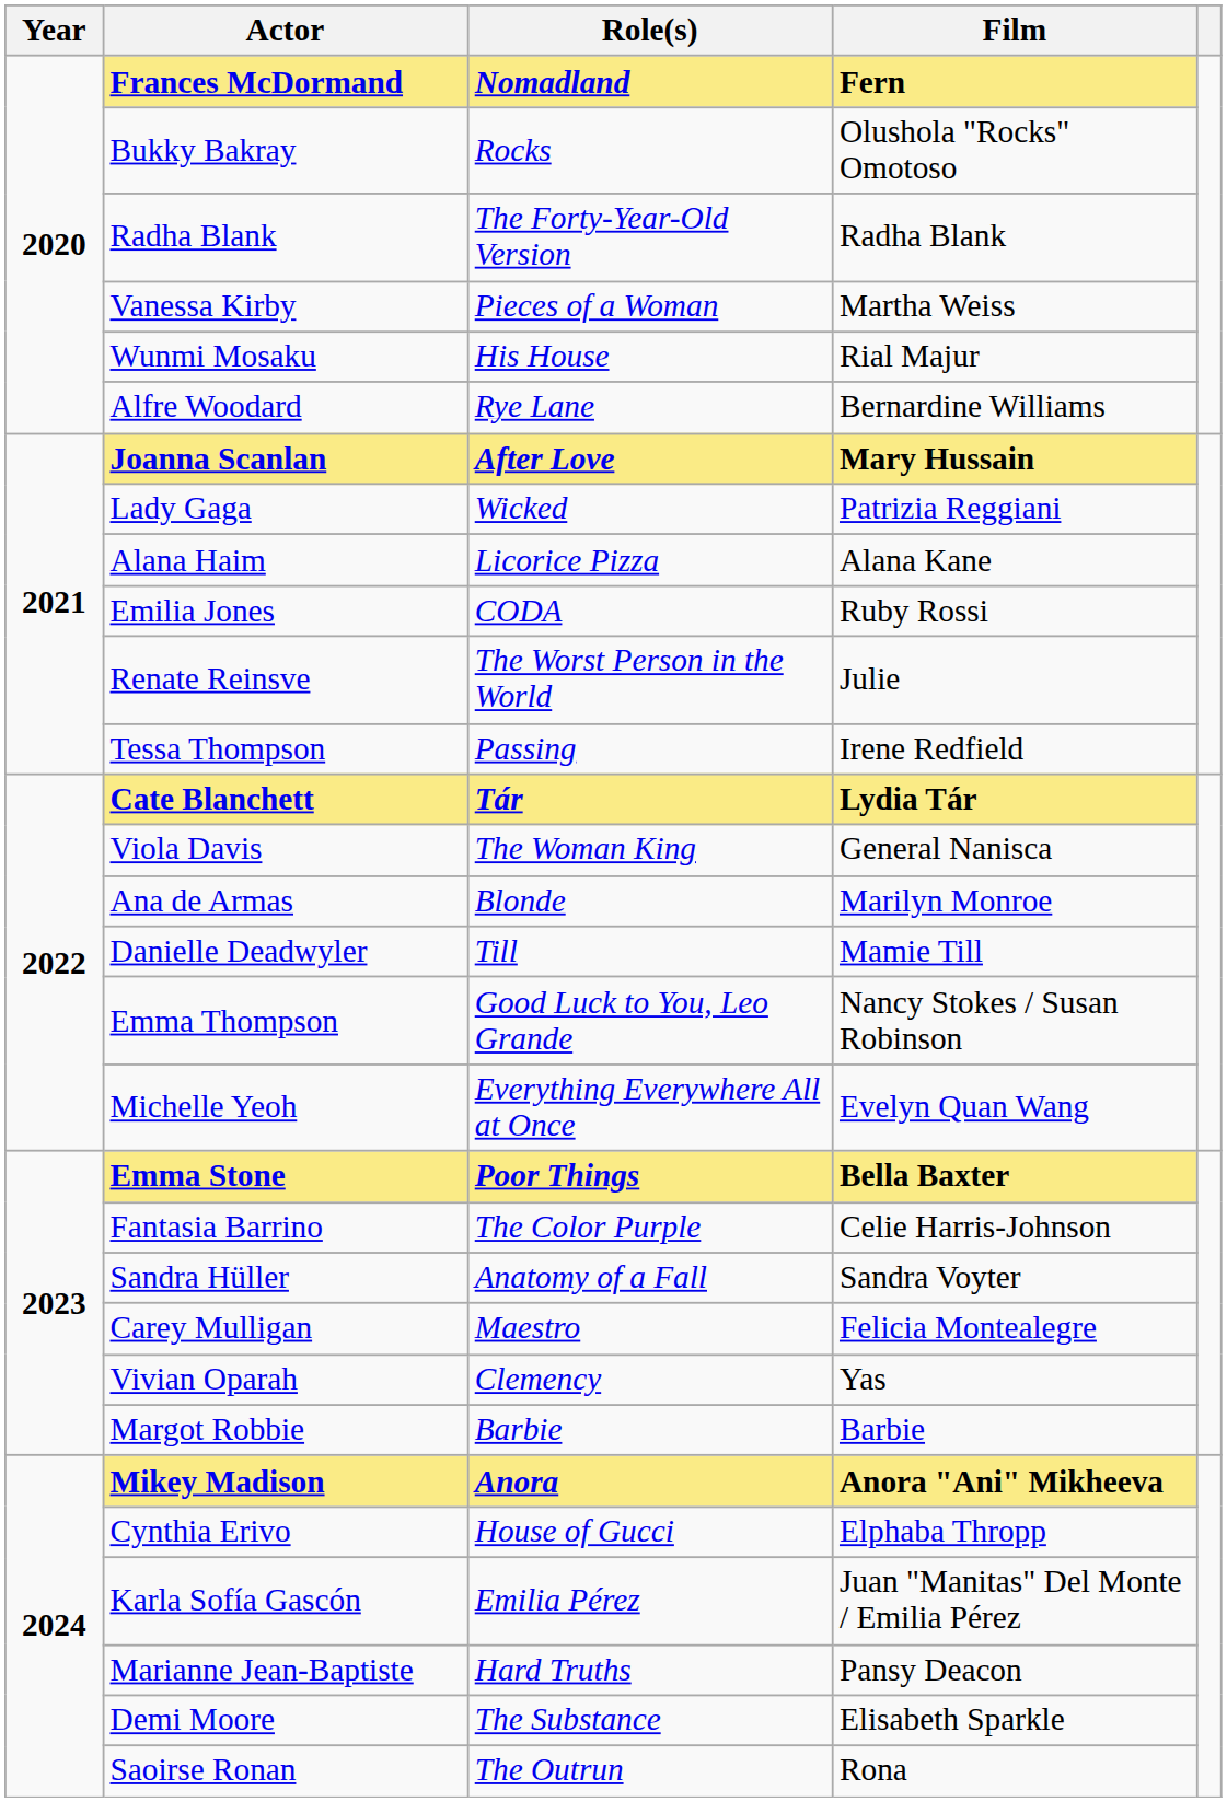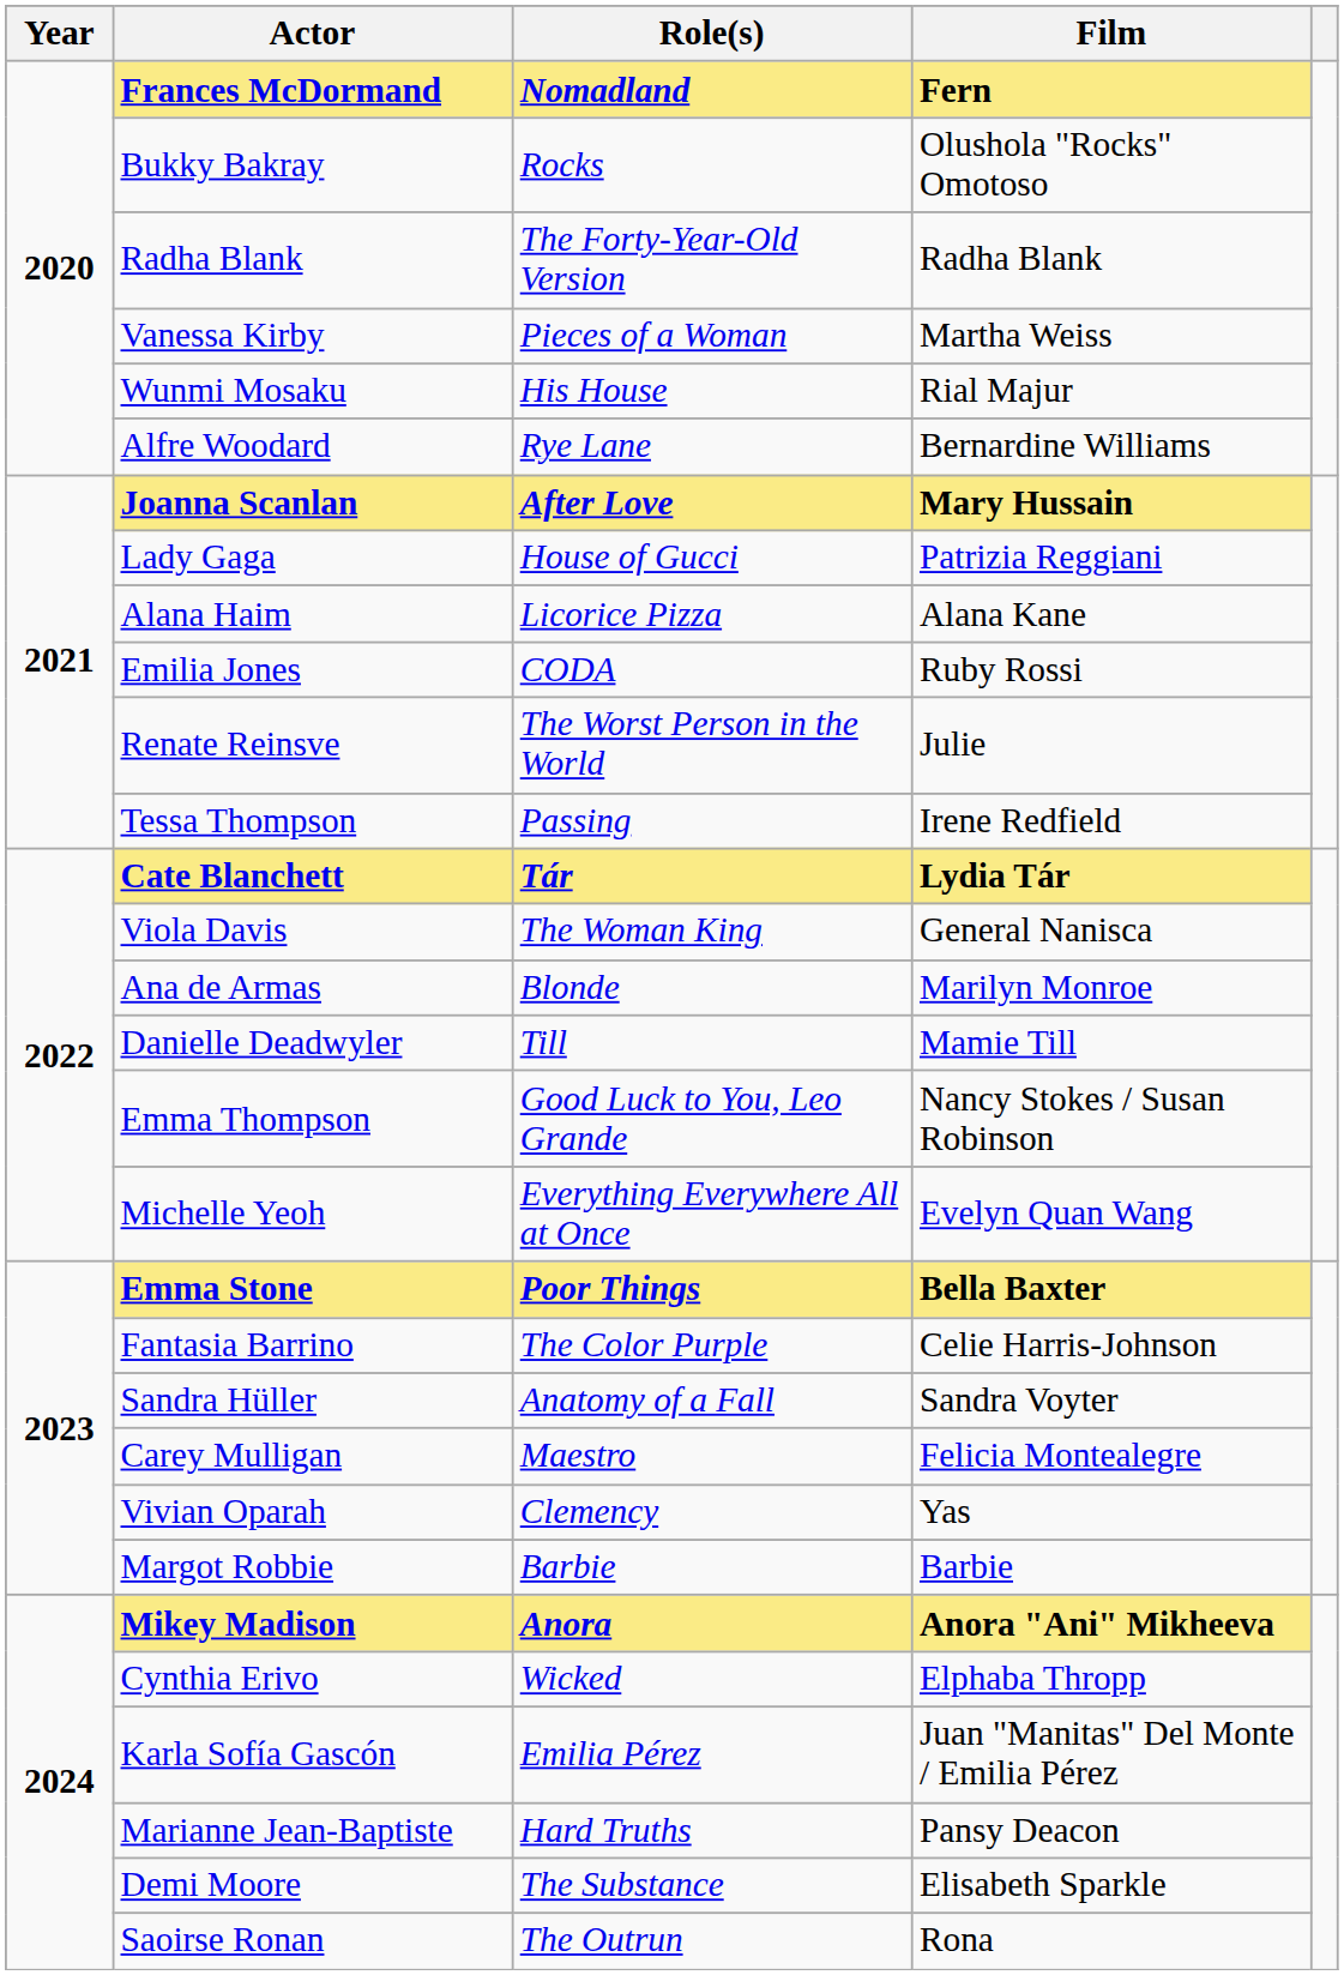 <table class="wikitable sortable">
 <tr>
 <th scope="col" style="width:8%;">Year</th>
 <th scope="col" style="width:30%;">Actor</th>
 <th scope="col" style="width:30%;">Role(s)</th>
 <th scope="col" style="width:30%;">Film</th>
 <th scope="col" style="width:2%;" class="unsortable"></th>
 </tr>
 <tr>
 <td rowspan="6", align=center><strong>2020</strong><br></td>
 <td style="background:#FAEB86"><strong><a href='#'>Frances McDormand</a></strong></td>
 <td style="background:#FAEB86"><strong><em><a href='#'>Nomadland</a></em></strong></td>
 <td style="background:#FAEB86"><strong>Fern</strong></td>
 <td rowspan=6></td>
 </tr>
 <tr>
 <td><a href='#'>Bukky Bakray</a></td>
 <td><em><a href='#'>Rocks</a></em></td>
 <td>Olushola "Rocks" Omotoso</td>
 </tr>
 <tr>
 <td><a href='#'>Radha Blank</a></td>
 <td><em><a href='#'>The Forty-Year-Old Version</a></em></td>
 <td>Radha Blank</td>
 </tr>
 <tr>
 <td><a href='#'>Vanessa Kirby</a></td>
 <td><em><a href='#'>Pieces of a Woman</a></em></td>
 <td>Martha Weiss</td>
 </tr>
 <tr>
 <td><a href='#'>Wunmi Mosaku</a></td>
 <td><em><a href='#'>His House</a></em></td>
 <td>Rial Majur</td>
 </tr>
 <tr>
 <td><a href='#'>Alfre Woodard</a></td>
 <td><em><a href='#'>Rye Lane</a></em></td>
 <td>Bernardine Williams</td>
 </tr>
 <tr>
 <td rowspan="6", align=center><strong>2021</strong><br></td>
 <td style="background:#FAEB86"><strong><a href='#'>Joanna Scanlan</a></strong></td>
 <td style="background:#FAEB86"><strong><em><a href='#'>After Love</a></em></strong></td>
 <td style="background:#FAEB86"><strong>Mary Hussain</strong></td>
 <td rowspan=6></td>
 </tr>
 <tr>
 <td><a href='#'>Lady Gaga</a></td>
-<td><em><a href='#'>Wicked</a></em></td>
+<td><em><a href='#'>House of Gucci</a></em></td>
 <td><a href='#'>Patrizia Reggiani</a></td>
 </tr>
 <tr>
 <td><a href='#'>Alana Haim</a></td>
 <td><em><a href='#'>Licorice Pizza</a></em></td>
 <td>Alana Kane</td>
 </tr>
 <tr>
 <td><a href='#'>Emilia Jones</a></td>
 <td><em><a href='#'>CODA</a></em></td>
 <td>Ruby Rossi</td>
 </tr>
 <tr>
 <td><a href='#'>Renate Reinsve</a></td>
 <td><em><a href='#'>The Worst Person in the World</a></em></td>
 <td>Julie</td>
 </tr>
 <tr>
 <td><a href='#'>Tessa Thompson</a></td>
 <td><em><a href='#'>Passing</a></em></td>
 <td>Irene Redfield</td>
 </tr>
 <tr>
 <td rowspan="6", align=center><strong>2022</strong><br></td>
 <td style="background:#FAEB86"><strong><a href='#'>Cate Blanchett</a></strong></td>
 <td style="background:#FAEB86"><strong><em><a href='#'>Tár</a></em></strong></td>
 <td style="background:#FAEB86"><strong>Lydia Tár</strong></td>
 <td rowspan=6></td>
 </tr>
 <tr>
 <td><a href='#'>Viola Davis</a></td>
 <td><em><a href='#'>The Woman King</a></em></td>
 <td>General Nanisca</td>
 </tr>
 <tr>
 <td><a href='#'>Ana de Armas</a></td>
 <td><em><a href='#'>Blonde</a></em></td>
 <td><a href='#'>Marilyn Monroe</a></td>
 </tr>
 <tr>
 <td><a href='#'>Danielle Deadwyler</a></td>
 <td><em><a href='#'>Till</a></em></td>
 <td><a href='#'>Mamie Till</a></td>
 </tr>
 <tr>
 <td><a href='#'>Emma Thompson</a></td>
 <td><em><a href='#'>Good Luck to You, Leo Grande</a></em></td>
 <td>Nancy Stokes / Susan Robinson</td>
 </tr>
 <tr>
 <td><a href='#'>Michelle Yeoh</a></td>
 <td><em><a href='#'>Everything Everywhere All at Once</a></em></td>
 <td><a href='#'>Evelyn Quan Wang</a></td>
 </tr>
 <tr>
 <td rowspan="6", align=center><strong>2023</strong><br></td>
 <td style="background:#FAEB86"><strong><a href='#'>Emma Stone</a></strong></td>
 <td style="background:#FAEB86"><strong><em><a href='#'>Poor Things</a></em></strong></td>
 <td style="background:#FAEB86"><strong>Bella Baxter</strong></td>
 <td rowspan=6></td>
 </tr>
 <tr>
 <td><a href='#'>Fantasia Barrino</a></td>
 <td><em><a href='#'>The Color Purple</a></em></td>
 <td>Celie Harris-Johnson</td>
 </tr>
 <tr>
 <td><a href='#'>Sandra Hüller</a></td>
 <td><em><a href='#'>Anatomy of a Fall</a></em></td>
 <td>Sandra Voyter</td>
 </tr>
 <tr>
 <td><a href='#'>Carey Mulligan</a></td>
 <td><em><a href='#'>Maestro</a></em></td>
 <td><a href='#'>Felicia Montealegre</a></td>
 </tr>
 <tr>
 <td><a href='#'>Vivian Oparah</a></td>
 <td><em><a href='#'>Clemency</a></em></td>
 <td>Yas</td>
 </tr>
 <tr>
 <td><a href='#'>Margot Robbie</a></td>
 <td><em><a href='#'>Barbie</a></em></td>
 <td><a href='#'>Barbie</a></td>
 </tr>
 <tr>
 <td rowspan="6", align=center><strong>2024</strong><br></td>
 <td style="background:#FAEB86"><strong><a href='#'>Mikey Madison</a></strong></td>
 <td style="background:#FAEB86"><strong><em><a href='#'>Anora</a></em></strong></td>
 <td style="background:#FAEB86"><strong>Anora "Ani" Mikheeva</strong></td>
 <td rowspan=6></td>
 </tr>
 <tr>
 <td><a href='#'>Cynthia Erivo</a></td>
-<td><em><a href='#'>House of Gucci</a></em></td>
+<td><em><a href='#'>Wicked</a></em></td>
 <td><a href='#'>Elphaba Thropp</a></td>
 </tr>
 <tr>
 <td><a href='#'>Karla Sofía Gascón</a></td>
 <td><em><a href='#'>Emilia Pérez</a></em></td>
 <td>Juan "Manitas" Del Monte / Emilia Pérez</td>
 </tr>
 <tr>
 <td><a href='#'>Marianne Jean-Baptiste</a></td>
 <td><em><a href='#'>Hard Truths</a></em></td>
 <td>Pansy Deacon</td>
 </tr>
 <tr>
 <td><a href='#'>Demi Moore</a></td>
 <td><em><a href='#'>The Substance</a></em></td>
 <td>Elisabeth Sparkle</td>
 </tr>
 <tr>
 <td><a href='#'>Saoirse Ronan</a></td>
 <td><em><a href='#'>The Outrun</a></em></td>
 <td>Rona</td>
 </tr>
 </table>
